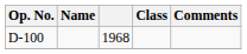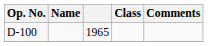 <table class="wikitable">
 <tr>
 <th>Op. No.</th>
 <th>Name</th>
 <th></th>
 <th>Class</th>
 <th>Comments</th>
 </tr>
 <tr>
 <td>D-100</td>
 <td></td>
-<td>1968</td>
+<td>1965</td>
 <td></td>
 <td></td>
 </tr>
 <tr>
 </tr>
 </table>
